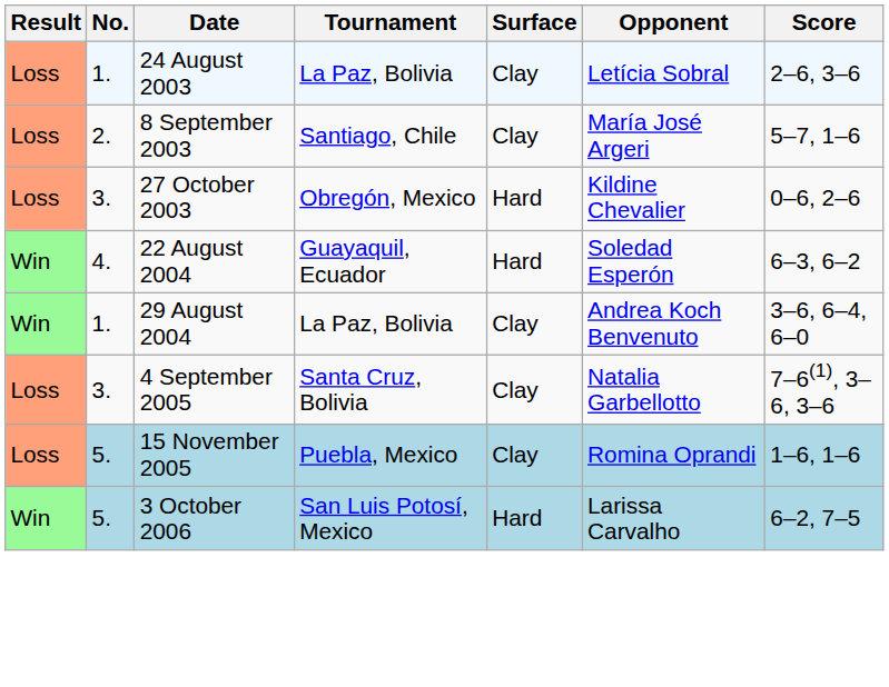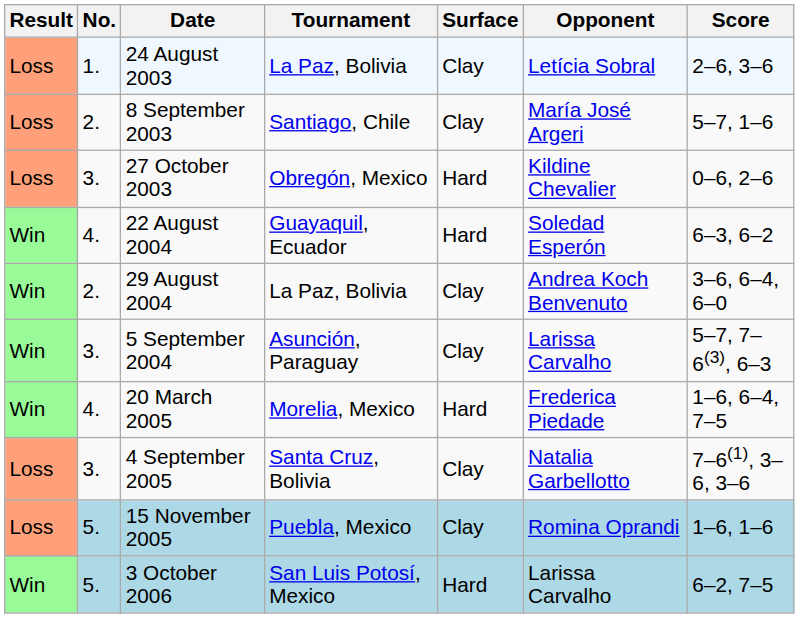 <table class="sortable wikitable">
 <tr>
 <th>Result</th>
 <th>No.</th>
 <th>Date</th>
 <th>Tournament</th>
 <th>Surface</th>
 <th>Opponent</th>
 <th class="unsortable">Score</th>
 </tr>
 <tr style="background:#f0f8ff;">
 <td style="background:#ffa07a;">Loss</td>
 <td>1.</td>
 <td>24 August 2003</td>
 <td><a href='#'>La Paz</a>, Bolivia</td>
 <td>Clay</td>
 <td> <a href='#'>Letícia Sobral</a></td>
 <td>2–6, 3–6</td>
 </tr>
 <tr>
 <td style="background:#ffa07a;">Loss</td>
 <td>2.</td>
 <td>8 September 2003</td>
 <td><a href='#'>Santiago</a>, Chile</td>
 <td>Clay</td>
 <td> <a href='#'>María José Argeri</a></td>
 <td>5–7, 1–6</td>
 </tr>
 <tr>
 <td style="background:#ffa07a;">Loss</td>
 <td>3.</td>
 <td>27 October 2003</td>
 <td><a href='#'>Obregón</a>, Mexico</td>
 <td>Hard</td>
 <td> <a href='#'>Kildine Chevalier</a></td>
 <td>0–6, 2–6</td>
 </tr>
 <tr>
 <td bgcolor="98FB98">Win</td>
 <td>4.</td>
 <td>22 August 2004</td>
 <td><a href='#'>Guayaquil</a>, Ecuador</td>
 <td>Hard</td>
 <td> <a href='#'>Soledad Esperón</a></td>
 <td>6–3, 6–2</td>
 </tr>
 <tr>
 <td bgcolor="98FB98">Win</td>
-<td>1.</td>
+<td>2.</td>
 <td>29 August 2004</td>
 <td>La Paz, Bolivia</td>
 <td>Clay</td>
 <td> <a href='#'>Andrea Koch Benvenuto</a></td>
 <td>3–6, 6–4, 6–0</td>
+</tr>
+<tr>
+<td bgcolor="98FB98">Win</td>
+<td>3.</td>
+<td>5 September 2004</td>
+<td><a href='#'>Asunción</a>, Paraguay</td>
+<td>Clay</td>
+<td> <a href='#'>Larissa Carvalho</a></td>
+<td>5–7, 7–6<sup>(3)</sup>, 6–3</td>
+</tr>
+<tr>
+<td bgcolor="98FB98">Win</td>
+<td>4.</td>
+<td>20 March 2005</td>
+<td><a href='#'>Morelia</a>, Mexico</td>
+<td>Hard</td>
+<td> <a href='#'>Frederica Piedade</a></td>
+<td>1–6, 6–4, 7–5</td>
 </tr>
 <tr>
 <td style="background:#ffa07a;">Loss</td>
 <td>3.</td>
 <td>4 September 2005</td>
 <td><a href='#'>Santa Cruz</a>, Bolivia</td>
 <td>Clay</td>
 <td> <a href='#'>Natalia Garbellotto</a></td>
 <td>7–6<sup>(1)</sup>, 3–6, 3–6</td>
 </tr>
 <tr style="background:lightblue;">
 <td style="background:#ffa07a;">Loss</td>
 <td>5.</td>
 <td>15 November 2005</td>
 <td><a href='#'>Puebla</a>, Mexico</td>
 <td>Clay</td>
 <td> <a href='#'>Romina Oprandi</a></td>
 <td>1–6, 1–6</td>
 </tr>
 <tr style="background:lightblue;">
 <td bgcolor="98FB98">Win</td>
 <td>5.</td>
 <td>3 October 2006</td>
 <td><a href='#'>San Luis Potosí</a>, Mexico</td>
 <td>Hard</td>
 <td> Larissa Carvalho</td>
 <td>6–2, 7–5</td>
 </tr>
 </table>
